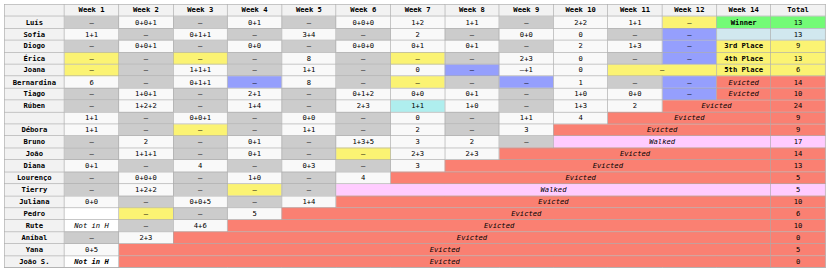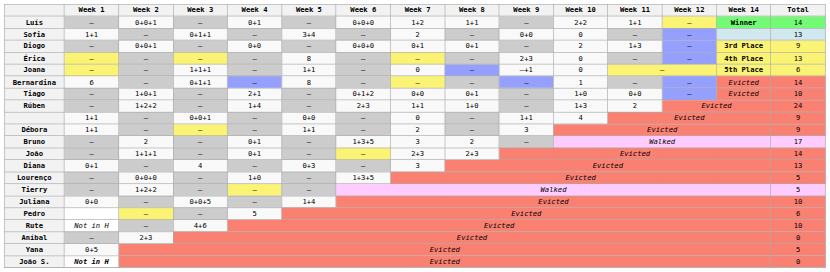 <table class="wikitable" style="font-size:85%; line-height:13px; text-align:center; margin-left:  auto; margin-right: auto">
 <tr>
 <th style="width: 5%;"></th>
 <th style="width: 5%;">Week 1</th>
 <th style="width: 5%;">Week 2</th>
 <th style="width: 5%;">Week 3</th>
 <th style="width: 5%;">Week 4</th>
 <th style="width: 5%;">Week 5</th>
 <th style="width: 5%;">Week 6</th>
 <th style="width: 5%;">Week 7</th>
 <th style="width: 5%;">Week 8</th>
 <th style="width: 5%;">Week 9</th>
 <th style="width: 5%;">Week 10</th>
 <th style="width: 5%;">Week 11</th>
 <th style="width: 5%;">Week 12</th>
 <th style="width: 5%;">Week 14</th>
 <th style="width: 5%;">Total</th>
 </tr>
 <tr>
 <th>Luís</th>
 <td bgcolor="#CCCCCC">–</td>
 <td>0+0+1</td>
 <td bgcolor="#CCCCCC">–</td>
 <td>0+1</td>
 <td bgcolor="#CCCCCC">–</td>
 <td>0+0+0</td>
 <td>1+2</td>
 <td>1+1</td>
 <td bgcolor="#CCCCCC">–</td>
 <td>2+2</td>
 <td>1+1</td>
 <td bgcolor="FBF373">–</td>
 <td bgcolor="73FB76"><strong>Winner</strong></td>
-<td bgcolor="73FB76">13</td>
+<td bgcolor="73FB76">14</td>
 </tr>
 <tr>
 <th>Sofia</th>
 <td>1+1</td>
 <td bgcolor="#CCCCCC">–</td>
 <td>0+1+1</td>
 <td bgcolor="#CCCCCC">–</td>
 <td>3+4</td>
 <td bgcolor="#CCCCCC">–</td>
 <td>2</td>
 <td bgcolor="#CCCCCC">–</td>
 <td>0+0</td>
 <td>0</td>
 <td bgcolor="#CCCCCC">–</td>
 <td bgcolor="959ffd">–</td>
 <td bgcolor="D1E8EF"></td>
 <td bgcolor="D1E8EF">13</td>
 </tr>
 <tr>
 <th>Diogo</th>
 <td bgcolor="#CCCCCC">–</td>
 <td>0+0+1</td>
 <td bgcolor="#CCCCCC">–</td>
 <td>0+0</td>
 <td bgcolor="#CCCCCC">–</td>
 <td>0+0+0</td>
 <td>0+1</td>
 <td>0+1</td>
 <td bgcolor="#CCCCCC">–</td>
 <td>2</td>
 <td>1+3</td>
 <td bgcolor="959ffd">–</td>
 <td bgcolor="FBF373"><strong>3rd Place</strong></td>
 <td bgcolor="FBF373">9</td>
 </tr>
 <tr>
 <th>Érica</th>
 <td bgcolor="FBF373">–</td>
 <td bgcolor="#CCCCCC">–</td>
 <td bgcolor="FBF373">–</td>
 <td bgcolor="#CCCCCC">–</td>
 <td>8</td>
 <td bgcolor="#CCCCCC">–</td>
 <td bgcolor="FBF373">–</td>
 <td bgcolor="#CCCCCC">–</td>
 <td>2+3</td>
 <td>0</td>
 <td bgcolor="#CCCCCC">–</td>
 <td bgcolor="959ffd">–</td>
 <td bgcolor="FBF373"><strong>4th Place</strong></td>
 <td bgcolor="FBF373">13</td>
 </tr>
 <tr>
 <th>Joana</th>
 <td bgcolor="FBF373">–</td>
 <td bgcolor="#CCCCCC">–</td>
 <td>1+1+1</td>
 <td bgcolor="#CCCCCC">–</td>
 <td>1+1</td>
 <td bgcolor="#CCCCCC">–</td>
 <td>0</td>
 <td bgcolor="959ffd">–</td>
 <td>–+1</td>
 <td>0</td>
 <td colspan=2 bgcolor="FBF373">–</td>
 <td bgcolor="FBF373"><strong>5th Place</strong></td>
 <td bgcolor="FBF373">6</td>
 </tr>
 <tr>
 <th>Bernardina</th>
 <td>6</td>
 <td bgcolor="#CCCCCC">–</td>
 <td>0+1+1</td>
 <td bgcolor="959ffd">–</td>
 <td>8</td>
 <td bgcolor="#CCCCCC">–</td>
 <td bgcolor="FBF373">–</td>
 <td bgcolor="#CCCCCC">–</td>
 <td bgcolor="959ffd">–</td>
 <td>1</td>
 <td bgcolor="#CCCCCC">–</td>
 <td bgcolor="959ffd">–</td>
 <td colspan=1 bgcolor="FA8072"><em>Evicted</em></td>
 <td bgcolor="FA8072">14</td>
 </tr>
 <tr>
 <th>Tiago</th>
 <td bgcolor="#CCCCCC">–</td>
 <td>1+0+1</td>
 <td bgcolor="#CCCCCC">–</td>
 <td>2+1</td>
 <td bgcolor="#CCCCCC">–</td>
 <td>0+1+2</td>
 <td>0+0</td>
 <td>0+1</td>
 <td bgcolor="#CCCCCC">–</td>
 <td>1+0</td>
 <td>0+0</td>
 <td bgcolor="959ffd">–</td>
 <td colspan=1 bgcolor="FA8072"><em>Evicted</em></td>
 <td bgcolor="FA8072">10</td>
 </tr>
 <tr>
 <th>Rúben</th>
 <td bgcolor="#CCCCCC">–</td>
 <td>1+2+2</td>
 <td bgcolor="#CCCCCC">–</td>
 <td>1+4</td>
 <td bgcolor="#CCCCCC">–</td>
 <td>2+3</td>
-<td style="background: paleturquoise;">1+1</td>
+<td>1+1</td>
 <td>1+0</td>
 <td bgcolor="#CCCCCC">–</td>
 <td>1+3</td>
 <td>2</td>
 <td colspan=2 bgcolor="FA8072"><em>Evicted</em></td>
 <td bgcolor="FA8072">24</td>
 </tr>
 <tr>
 <th></th>
 <td>1+1</td>
 <td bgcolor="#CCCCCC">–</td>
 <td>0+0+1</td>
 <td bgcolor="#CCCCCC">–</td>
 <td>0+0</td>
 <td bgcolor="#CCCCCC">–</td>
 <td>0</td>
 <td bgcolor="#CCCCCC">–</td>
 <td>1+1</td>
 <td>4</td>
 <td colspan=3 bgcolor="FA8072"><em>Evicted</em></td>
 <td bgcolor="FA8072">9</td>
 </tr>
 <tr>
 <th>Débora</th>
 <td>1+1</td>
 <td bgcolor="#CCCCCC">–</td>
 <td bgcolor="FBF373">–</td>
 <td bgcolor="#CCCCCC">–</td>
 <td>1+1</td>
 <td bgcolor="#CCCCCC">–</td>
 <td>2</td>
 <td bgcolor="#CCCCCC">–</td>
 <td>3</td>
 <td colspan=4 bgcolor="FA8072"><em>Evicted</em></td>
 <td bgcolor="FA8072">9</td>
 </tr>
 <tr>
 <th>Bruno</th>
 <td bgcolor="#CCCCCC">–</td>
 <td>2</td>
 <td bgcolor="#CCCCCC">–</td>
 <td>0+1</td>
 <td bgcolor="#CCCCCC">–</td>
 <td>1+3+5</td>
 <td>3</td>
 <td>2</td>
 <td bgcolor="#CCCCCC">–</td>
 <td colspan=4 bgcolor="FFCCFF"><em>Walked</em></td>
 <td bgcolor="FFCCFF">17</td>
 </tr>
 <tr>
 <th>João</th>
 <td bgcolor="#CCCCCC">–</td>
 <td>1+1+1</td>
 <td bgcolor="#CCCCCC">–</td>
 <td>0+1</td>
 <td bgcolor="#CCCCCC">–</td>
 <td bgcolor="FBF373">–</td>
 <td>2+3</td>
 <td>2+3</td>
 <td colspan=5 bgcolor="FA8072"><em>Evicted</em></td>
 <td bgcolor="FA8072">14</td>
 </tr>
 <tr>
 <th>Diana</th>
 <td>0+1</td>
 <td bgcolor="#CCCCCC">–</td>
 <td>4</td>
 <td bgcolor="#CCCCCC">–</td>
 <td>0+3</td>
 <td bgcolor="#CCCCCC">–</td>
 <td>3</td>
 <td colspan=6 bgcolor="FA8072"><em>Evicted</em></td>
 <td bgcolor="FA8072">13</td>
 </tr>
 <tr>
 <th>Lourenço</th>
 <td bgcolor="#CCCCCC">–</td>
 <td>0+0+0</td>
 <td bgcolor="#CCCCCC">–</td>
 <td>1+0</td>
 <td bgcolor="#CCCCCC">–</td>
-<td>4</td>
+<td>1+3+5</td>
 <td colspan=7 bgcolor="FA8072"><em>Evicted</em></td>
 <td bgcolor="FA8072">5</td>
 </tr>
 <tr>
 <th>Tierry</th>
 <td bgcolor="#CCCCCC">–</td>
 <td>1+2+2</td>
 <td bgcolor="#CCCCCC">–</td>
 <td bgcolor="FBF373">–</td>
 <td bgcolor="#CCCCCC">–</td>
 <td colspan=8 bgcolor="FFCCFF"><em>Walked</em></td>
 <td bgcolor="FFCCFF">5</td>
 </tr>
 <tr>
 <th>Juliana</th>
 <td>0+0</td>
 <td bgcolor="#CCCCCC">–</td>
 <td>0+0+5</td>
 <td bgcolor="#CCCCCC">–</td>
 <td>1+4</td>
 <td colspan=8 bgcolor="FA8072"><em>Evicted</em></td>
 <td bgcolor="FA8072">10</td>
 </tr>
 <tr>
 <th>Pedro</th>
 <td bgcolor="FFFFFF"></td>
 <td bgcolor="FBF373">–</td>
 <td bgcolor="#CCCCCC">–</td>
 <td>5</td>
 <td colspan=9 bgcolor="FA8072"><em>Evicted</em></td>
 <td bgcolor="FA8072">6</td>
 </tr>
 <tr>
 <th>Rute</th>
 <td bgcolor="FFFFFF"><em>Not in H</em></td>
 <td bgcolor="#CCCCCC">–</td>
 <td>4+6</td>
 <td colspan=10 bgcolor="FA8072"><em>Evicted</em></td>
 <td bgcolor="FA8072">10</td>
 </tr>
 <tr>
 <th>Aníbal</th>
 <td bgcolor="#CCCCCC">–</td>
 <td>2+3</td>
 <td colspan=11 bgcolor="FA8072"><em>Evicted</em></td>
 <td bgcolor="FA8072">0</td>
 </tr>
 <tr>
 <th>Yana</th>
 <td>0+5</td>
 <td colspan=12 bgcolor="FA8072"><em>Evicted</em></td>
 <td bgcolor="FA8072">5</td>
 </tr>
 <tr>
 <th>João S.</th>
 <td bgcolor="FFFFFF"><strong><em>Not in H</em></strong></td>
 <td colspan=12 bgcolor="FA8072"><em>Evicted</em></td>
 <td bgcolor="FA8072">0</td>
 </tr>
 <tr>
 </tr>
 </table>
